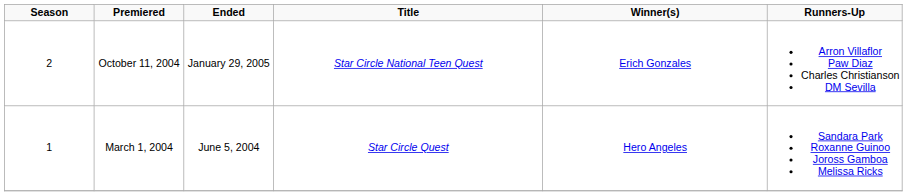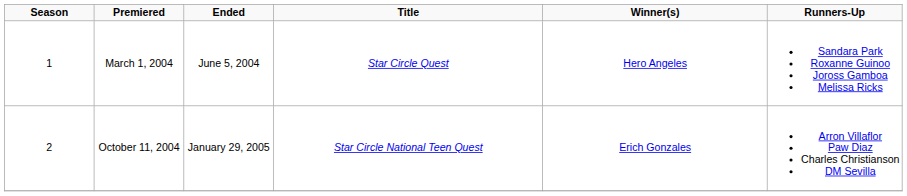 <table class="wikitable" style="text-align:center; font-size:85%">
 <tr>
 <td align="center" width="10%"><strong>Season</strong></td>
 <td align="center" width="10%"><strong>Premiered</strong></td>
 <td align="center" width="10%"><strong>Ended</strong></td>
 <td align="center" width="30%"><strong>Title</strong></td>
 <td align="center" width="25%"><strong>Winner(s)</strong></td>
 <td align="center" width="25%"><strong>Runners-Up</strong></td>
 </tr>
 <tr>
+<td bgcolor="white" align="center">1</td>
+<td bgcolor="white" align="center">March 1, 2004</td>
+<td bgcolor="white" align="center">June 5, 2004</td>
+<td bgcolor="white" align="center"><em><a href='#'>Star Circle Quest</a></em></td>
+<td bgcolor="white" align="center"><a href='#'>Hero Angeles</a></td>
+<td bgcolor="white" align="center"><br><ul><li><a href='#'>Sandara Park</a></li><li><a href='#'>Roxanne Guinoo</a></li><li><a href='#'>Joross Gamboa</a></li><li><a href='#'>Melissa Ricks</a></li></ul></td>
+</tr>
+<tr>
 <td bgcolor="white" align="center">2</td>
 <td bgcolor="white" align="center">October 11, 2004</td>
 <td bgcolor="white" align="center">January 29, 2005</td>
 <td bgcolor="white" align="center"><em><a href='#'>Star Circle National Teen Quest</a></em></td>
 <td bgcolor="white" align="center"><a href='#'>Erich Gonzales</a></td>
 <td bgcolor="white" align="center"><br><ul><li><a href='#'>Arron Villaflor</a></li><li><a href='#'>Paw Diaz</a></li><li>Charles Christianson</li><li><a href='#'>DM Sevilla</a></li></ul></td>
 </tr>
 <tr>
-<td bgcolor="white" align="center">1</td>
-<td bgcolor="white" align="center">March 1, 2004</td>
-<td bgcolor="white" align="center">June 5, 2004</td>
-<td bgcolor="white" align="center"><em><a href='#'>Star Circle Quest</a></em></td>
-<td bgcolor="white" align="center"><a href='#'>Hero Angeles</a></td>
-<td bgcolor="white" align="center"><br><ul><li><a href='#'>Sandara Park</a></li><li><a href='#'>Roxanne Guinoo</a></li><li><a href='#'>Joross Gamboa</a></li><li><a href='#'>Melissa Ricks</a></li></ul></td>
-</tr>
-<tr>
 </tr>
 </table>
